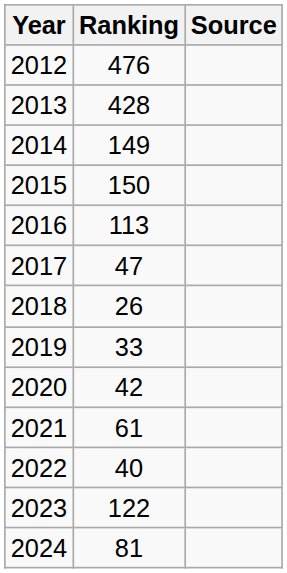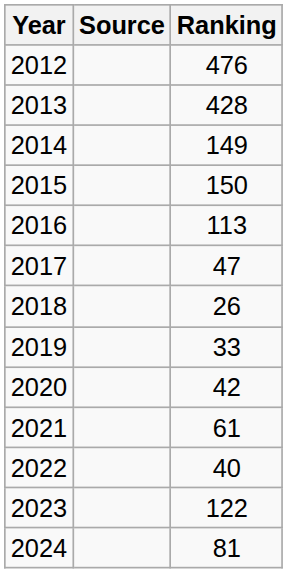 <table class="wikitable" style="text-align:center; font-size: 95%;">
 <tr>
 <th>Year</th>
+<th>Source</th>
 <th>Ranking</th>
-<th>Source</th>
 </tr>
 <tr>
 <td>2012</td>
+<td></td>
 <td>476</td>
-<td></td>
 </tr>
 <tr>
 <td>2013</td>
+<td></td>
 <td>428</td>
-<td></td>
 </tr>
 <tr>
 <td>2014</td>
+<td></td>
 <td>149</td>
-<td></td>
 </tr>
 <tr>
 <td>2015</td>
+<td></td>
 <td>150</td>
-<td></td>
 </tr>
 <tr>
 <td>2016</td>
+<td></td>
 <td>113</td>
-<td></td>
 </tr>
 <tr>
 <td>2017</td>
+<td></td>
 <td>47</td>
-<td></td>
 </tr>
 <tr>
 <td>2018</td>
+<td></td>
 <td>26</td>
-<td></td>
 </tr>
 <tr>
 <td>2019</td>
+<td></td>
 <td>33</td>
-<td></td>
 </tr>
 <tr>
 <td>2020</td>
+<td></td>
 <td>42</td>
-<td></td>
 </tr>
 <tr>
 <td>2021</td>
+<td></td>
 <td>61</td>
-<td></td>
 </tr>
 <tr>
 <td>2022</td>
+<td></td>
 <td>40</td>
-<td></td>
 </tr>
 <tr>
 <td>2023</td>
+<td></td>
 <td>122</td>
-<td></td>
 </tr>
 <tr>
 <td>2024</td>
+<td></td>
 <td>81</td>
-<td></td>
 </tr>
 </table>
